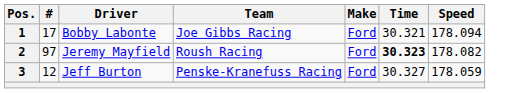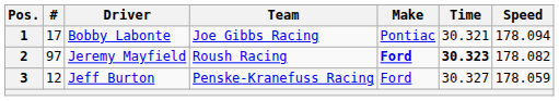 <table class="wikitable" style="font-size:95%">
 <tr>
 <th>Pos.</th>
 <th>#</th>
 <th>Driver</th>
 <th>Team</th>
 <th>Make</th>
 <th>Time</th>
 <th>Speed</th>
 </tr>
 <tr>
 <th>1</th>
 <td>17</td>
 <td><a href='#'>Bobby Labonte</a></td>
 <td><a href='#'>Joe Gibbs Racing</a></td>
-<td><a href='#'>Ford</a></td>
+<td><a href='#'>Pontiac</a></td>
 <td>30.321</td>
 <td>178.094</td>
 </tr>
 <tr>
 <th>2</th>
 <td>97</td>
 <td><a href='#'>Jeremy Mayfield</a></td>
 <td><a href='#'>Roush Racing</a></td>
-<td><a href='#'>Ford</a></td>
+<td><strong><a href='#'>Ford</a></strong></td>
 <td><strong>30.323</strong></td>
 <td>178.082</td>
 </tr>
 <tr>
 <th>3</th>
 <td>12</td>
 <td><a href='#'>Jeff Burton</a></td>
 <td><a href='#'>Penske-Kranefuss Racing</a></td>
 <td><a href='#'>Ford</a></td>
 <td>30.327</td>
 <td>178.059</td>
 </tr>
 <tr>
 <th colspan="7"></th>
 </tr>
 </table>
